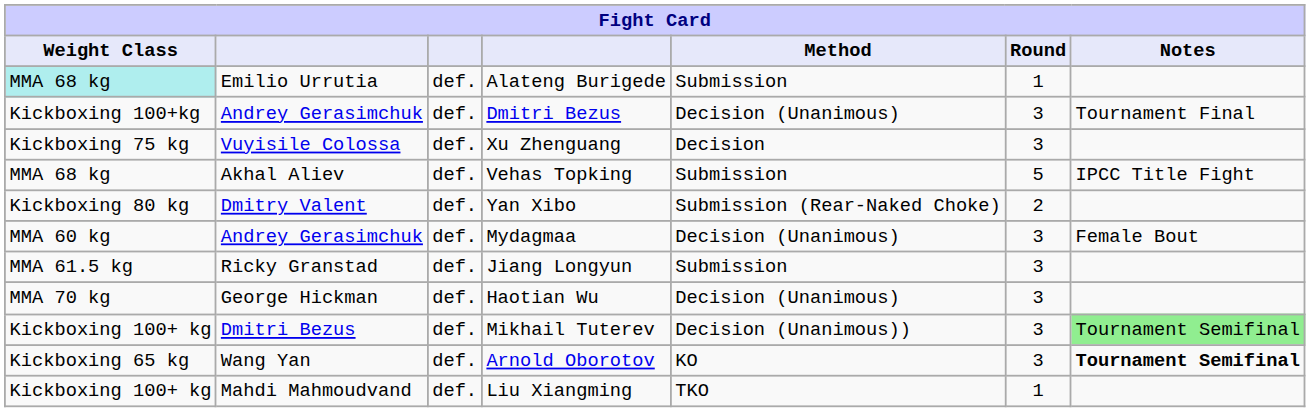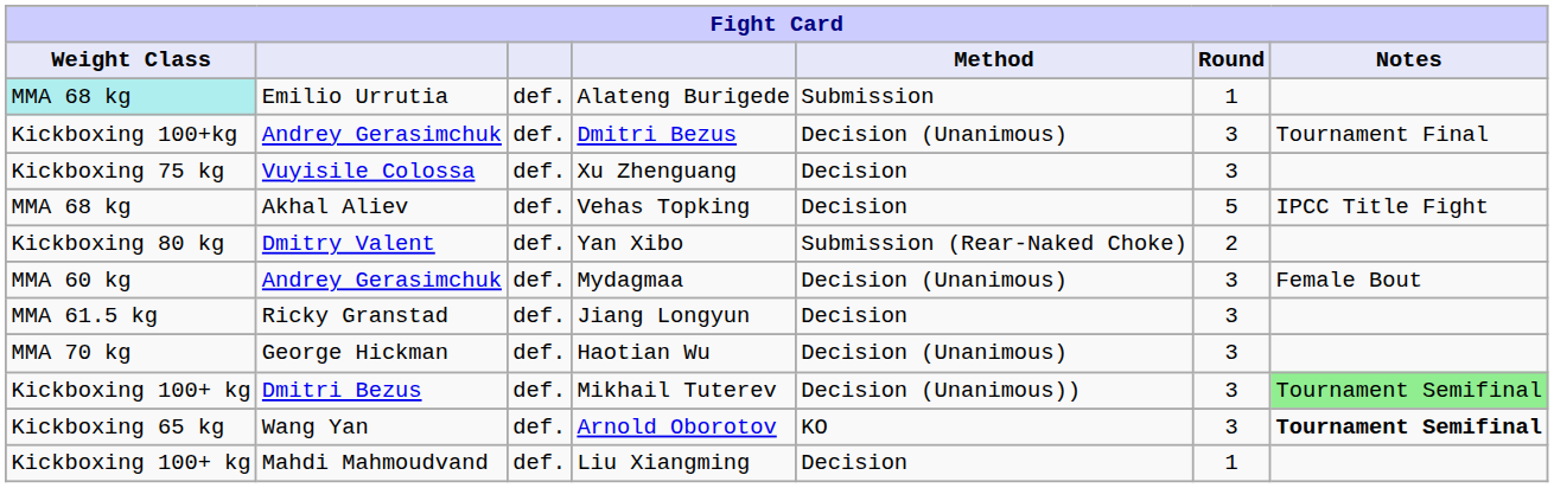 <table class="wikitable" style="font-size: 80%;">
 <tr>
 <th colspan="8" style="background-color: #ccf; color: #000080; text-align: center;"><strong>Fight Card</strong></th>
 </tr>
 <tr>
 <th colspan="1" style="background-color: #E6E8FA; color: #000000; text-align: center;">Weight Class</th>
 <th colspan="1" style="background-color: #E6E8FA; color: #000000; text-align: center;"></th>
 <th colspan="1" style="background-color: #E6E8FA; color: #000000; text-align: center;"></th>
 <th colspan="1" style="background-color: #E6E8FA; color: #000000; text-align: center;"></th>
 <th colspan="1" style="background-color: #E6E8FA; color: #000000; text-align: center;">Method</th>
 <th colspan="1" style="background-color: #E6E8FA; color: #000000; text-align: center;">Round</th>
 <th colspan="1" style="background-color: #E6E8FA; color: #000000; text-align: center;">Notes</th>
 </tr>
 <tr>
 <td style="background: paleturquoise;">MMA 68 kg</td>
 <td> Emilio Urrutia</td>
 <td align=center>def.</td>
 <td> Alateng Burigede</td>
 <td>Submission</td>
 <td align=center>1</td>
 <td></td>
 </tr>
 <tr>
 <td>Kickboxing 100+kg</td>
 <td> <a href='#'>Andrey Gerasimchuk</a></td>
 <td align=center>def.</td>
 <td> <a href='#'>Dmitri Bezus</a></td>
 <td>Decision (Unanimous)</td>
 <td align=center>3</td>
 <td>Tournament Final</td>
 </tr>
 <tr>
 <td>Kickboxing 75 kg</td>
 <td> <a href='#'>Vuyisile Colossa</a></td>
 <td align=center>def.</td>
 <td> Xu Zhenguang</td>
 <td>Decision</td>
 <td align=center>3</td>
 <td></td>
 </tr>
 <tr>
 <td>MMA 68 kg</td>
 <td> Akhal Aliev</td>
 <td align=center>def.</td>
 <td> Vehas Topking</td>
-<td>Submission</td>
+<td>Decision</td>
 <td align=center>5</td>
 <td>IPCC Title Fight</td>
 </tr>
 <tr>
 <td>Kickboxing 80 kg</td>
 <td> <a href='#'>Dmitry Valent</a></td>
 <td align=center>def.</td>
 <td> Yan Xibo</td>
 <td>Submission (Rear-Naked Choke)</td>
 <td align=center>2</td>
 <td></td>
 </tr>
 <tr>
 <td>MMA 60 kg</td>
 <td> <a href='#'>Andrey Gerasimchuk</a></td>
 <td align=center>def.</td>
 <td> Mydagmaa</td>
 <td>Decision (Unanimous)</td>
 <td align=center>3</td>
 <td>Female Bout</td>
 </tr>
 <tr>
 <td>MMA 61.5 kg</td>
 <td> Ricky Granstad</td>
 <td align=center>def.</td>
 <td> Jiang Longyun</td>
-<td>Submission</td>
+<td>Decision</td>
 <td align=center>3</td>
 <td></td>
 </tr>
 <tr>
 <td>MMA 70 kg</td>
 <td> George Hickman</td>
 <td align=center>def.</td>
 <td> Haotian Wu</td>
 <td>Decision (Unanimous)</td>
 <td align=center>3</td>
 <td></td>
 </tr>
 <tr>
 <td>Kickboxing 100+ kg</td>
 <td> <a href='#'>Dmitri Bezus</a></td>
 <td align=center>def.</td>
 <td> Mikhail Tuterev</td>
 <td>Decision (Unanimous))</td>
 <td align=center>3</td>
 <td style="background: lightgreen;">Tournament Semifinal</td>
 </tr>
 <tr>
 <td>Kickboxing 65 kg</td>
 <td> Wang Yan</td>
 <td align=center>def.</td>
 <td> <a href='#'>Arnold Oborotov</a></td>
 <td>KO</td>
 <td align=center>3</td>
 <td><strong>Tournament Semifinal</strong></td>
 </tr>
 <tr>
 <td>Kickboxing 100+ kg</td>
 <td> Mahdi Mahmoudvand</td>
 <td align=center>def.</td>
 <td> Liu Xiangming</td>
-<td>TKO</td>
+<td>Decision</td>
 <td align=center>1</td>
 <td></td>
 </tr>
 </table>
